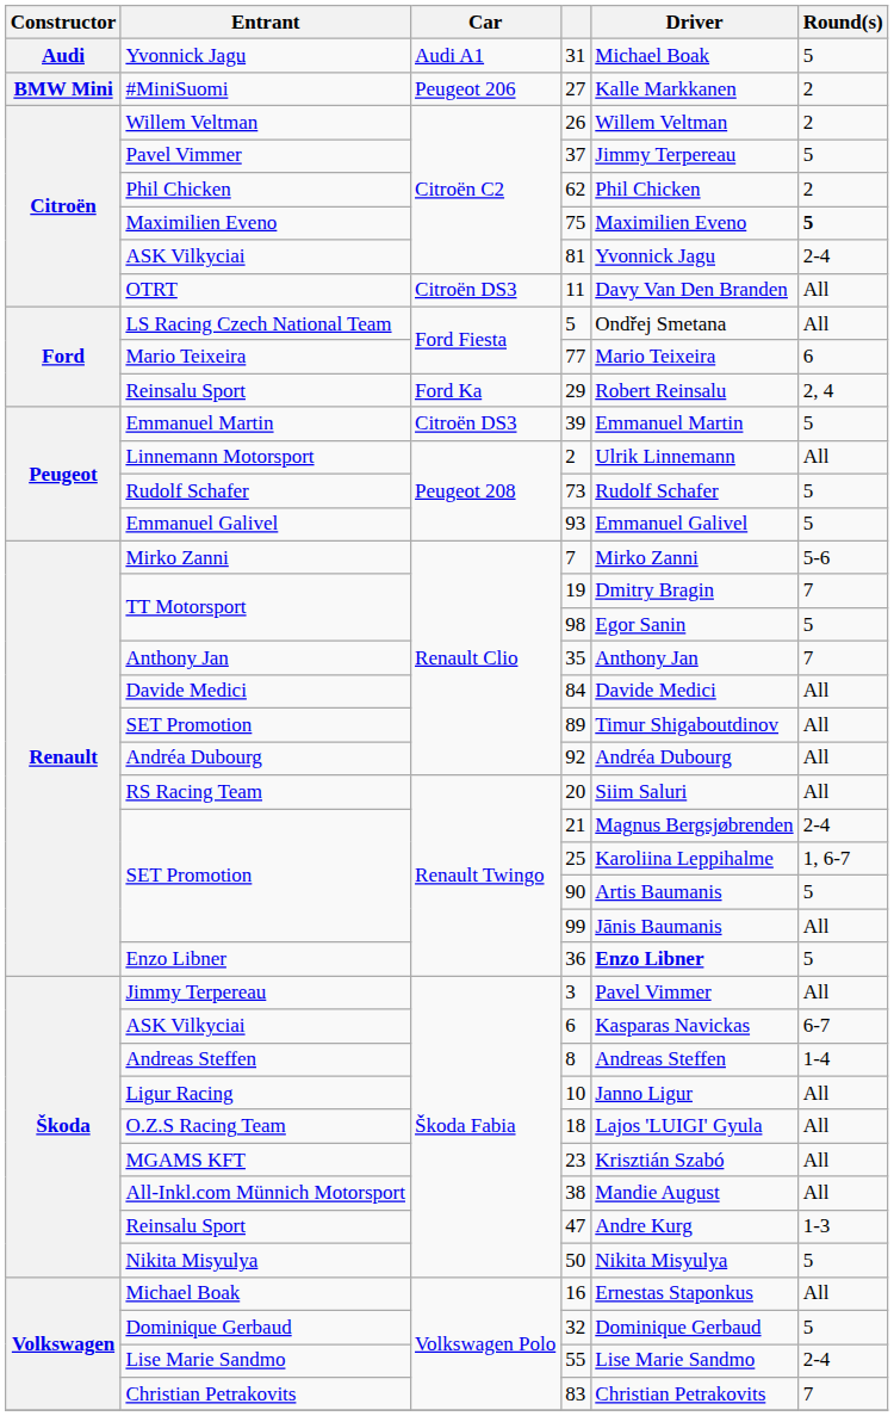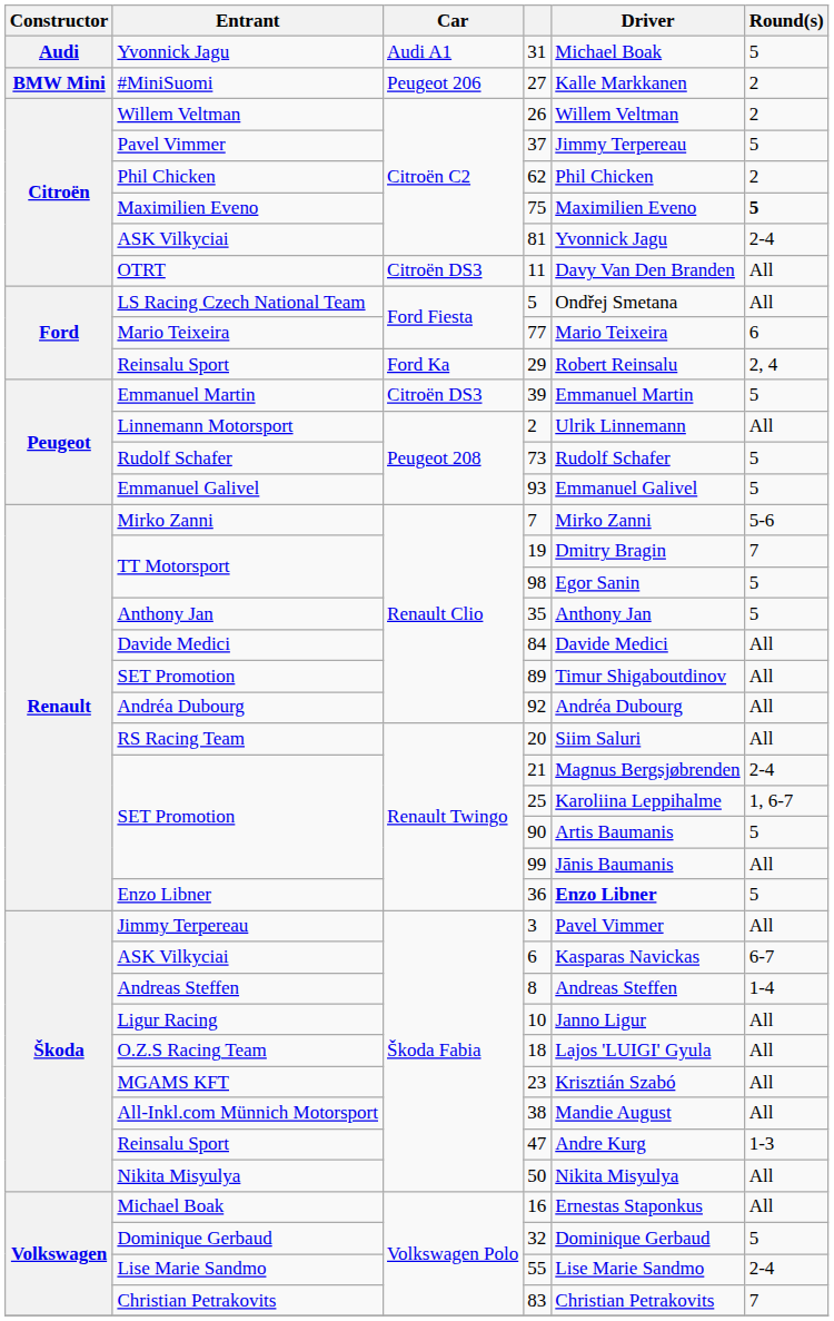 <table class="wikitable" style="font-size: 85%">
 <tr>
 <th>Constructor</th>
 <th>Entrant</th>
 <th>Car</th>
 <th></th>
 <th>Driver</th>
 <th>Round(s)</th>
 </tr>
 <tr>
 <th><a href='#'>Audi</a></th>
 <td> <a href='#'>Yvonnick Jagu</a></td>
 <td><a href='#'>Audi A1</a></td>
 <td>31</td>
 <td> <a href='#'>Michael Boak</a></td>
 <td>5</td>
 </tr>
 <tr>
 <th><a href='#'>BMW Mini</a></th>
 <td> <a href='#'>#MiniSuomi</a></td>
 <td><a href='#'>Peugeot 206</a></td>
 <td>27</td>
 <td> <a href='#'>Kalle Markkanen</a></td>
 <td>2</td>
 </tr>
 <tr>
 <th rowspan=6><a href='#'>Citroën</a></th>
 <td> <a href='#'>Willem Veltman</a></td>
 <td rowspan=5><a href='#'>Citroën C2</a></td>
 <td>26</td>
 <td> <a href='#'>Willem Veltman</a></td>
 <td>2</td>
 </tr>
 <tr>
 <td> <a href='#'>Pavel Vimmer</a></td>
 <td>37</td>
 <td> <a href='#'>Jimmy Terpereau</a></td>
 <td>5</td>
 </tr>
 <tr>
 <td> <a href='#'>Phil Chicken</a></td>
 <td>62</td>
 <td> <a href='#'>Phil Chicken</a></td>
 <td>2</td>
 </tr>
 <tr>
 <td> <a href='#'>Maximilien Eveno</a></td>
 <td>75</td>
 <td> <a href='#'>Maximilien Eveno</a></td>
 <td><strong>5</strong></td>
 </tr>
 <tr>
 <td> <a href='#'>ASK Vilkyciai</a></td>
 <td>81</td>
 <td> <a href='#'>Yvonnick Jagu</a></td>
 <td>2-4</td>
 </tr>
 <tr>
 <td> <a href='#'>OTRT</a></td>
 <td><a href='#'>Citroën DS3</a></td>
 <td>11</td>
 <td> <a href='#'>Davy Van Den Branden</a></td>
 <td>All</td>
 </tr>
 <tr>
 <th rowspan=3><a href='#'>Ford</a></th>
 <td> <a href='#'>LS Racing Czech National Team</a></td>
 <td rowspan=2><a href='#'>Ford Fiesta</a></td>
 <td>5</td>
 <td> Ondřej Smetana</td>
 <td>All</td>
 </tr>
 <tr>
 <td> <a href='#'>Mario Teixeira</a></td>
 <td>77</td>
 <td> <a href='#'>Mario Teixeira</a></td>
 <td>6</td>
 </tr>
 <tr>
 <td> <a href='#'>Reinsalu Sport</a></td>
 <td><a href='#'>Ford Ka</a></td>
 <td>29</td>
 <td> <a href='#'>Robert Reinsalu</a></td>
 <td>2, 4</td>
 </tr>
 <tr>
 <th rowspan=4><a href='#'>Peugeot</a></th>
 <td> <a href='#'>Emmanuel Martin</a></td>
 <td><a href='#'>Citroën DS3</a></td>
 <td>39</td>
 <td> <a href='#'>Emmanuel Martin</a></td>
 <td>5</td>
 </tr>
 <tr>
 <td> <a href='#'>Linnemann Motorsport</a></td>
 <td rowspan=3><a href='#'>Peugeot 208</a></td>
 <td>2</td>
 <td> <a href='#'>Ulrik Linnemann</a></td>
 <td>All</td>
 </tr>
 <tr>
 <td> <a href='#'>Rudolf Schafer</a></td>
 <td>73</td>
 <td> <a href='#'>Rudolf Schafer</a></td>
 <td>5</td>
 </tr>
 <tr>
 <td> <a href='#'>Emmanuel Galivel</a></td>
 <td>93</td>
 <td> <a href='#'>Emmanuel Galivel</a></td>
 <td>5</td>
 </tr>
 <tr>
 <th rowspan=13><a href='#'>Renault</a></th>
 <td> <a href='#'>Mirko Zanni</a></td>
 <td rowspan=7><a href='#'>Renault Clio</a></td>
 <td>7</td>
 <td> <a href='#'>Mirko Zanni</a></td>
 <td>5-6</td>
 </tr>
 <tr>
 <td rowspan=2> <a href='#'>TT Motorsport</a></td>
 <td>19</td>
 <td> <a href='#'>Dmitry Bragin</a></td>
 <td>7</td>
 </tr>
 <tr>
 <td>98</td>
 <td> <a href='#'>Egor Sanin</a></td>
 <td>5</td>
 </tr>
 <tr>
 <td> <a href='#'>Anthony Jan</a></td>
 <td>35</td>
 <td> <a href='#'>Anthony Jan</a></td>
-<td>7</td>
+<td>5</td>
 </tr>
 <tr>
 <td> <a href='#'>Davide Medici</a></td>
 <td>84</td>
 <td> <a href='#'>Davide Medici</a></td>
 <td>All</td>
 </tr>
 <tr>
 <td> <a href='#'>SET Promotion</a></td>
 <td>89</td>
 <td> <a href='#'>Timur Shigaboutdinov</a></td>
 <td>All</td>
 </tr>
 <tr>
 <td> <a href='#'>Andréa Dubourg</a></td>
 <td>92</td>
 <td> <a href='#'>Andréa Dubourg</a></td>
 <td>All</td>
 </tr>
 <tr>
 <td> <a href='#'>RS Racing Team</a></td>
 <td rowspan=6><a href='#'>Renault Twingo</a></td>
 <td>20</td>
 <td> <a href='#'>Siim Saluri</a></td>
 <td>All</td>
 </tr>
 <tr>
 <td rowspan=4> <a href='#'>SET Promotion</a></td>
 <td>21</td>
 <td> <a href='#'>Magnus Bergsjøbrenden</a></td>
 <td>2-4</td>
 </tr>
 <tr>
 <td>25</td>
 <td> <a href='#'>Karoliina Leppihalme</a></td>
 <td>1, 6-7</td>
 </tr>
 <tr>
 <td>90</td>
 <td> <a href='#'>Artis Baumanis</a></td>
 <td>5</td>
 </tr>
 <tr>
 <td>99</td>
 <td> <a href='#'>Jānis Baumanis</a></td>
 <td>All</td>
 </tr>
 <tr>
 <td> <a href='#'>Enzo Libner</a></td>
 <td>36</td>
 <td><strong> <a href='#'>Enzo Libner</a></strong></td>
 <td>5</td>
 </tr>
 <tr>
 <th rowspan=9><a href='#'>Škoda</a></th>
 <td> <a href='#'>Jimmy Terpereau</a></td>
 <td rowspan=9><a href='#'>Škoda Fabia</a></td>
 <td>3</td>
 <td> <a href='#'>Pavel Vimmer</a></td>
 <td>All</td>
 </tr>
 <tr>
 <td> <a href='#'>ASK Vilkyciai</a></td>
 <td>6</td>
 <td> <a href='#'>Kasparas Navickas</a></td>
 <td>6-7</td>
 </tr>
 <tr>
 <td> <a href='#'>Andreas Steffen</a></td>
 <td>8</td>
 <td> <a href='#'>Andreas Steffen</a></td>
 <td>1-4</td>
 </tr>
 <tr>
 <td> <a href='#'>Ligur Racing</a></td>
 <td>10</td>
 <td> <a href='#'>Janno Ligur</a></td>
 <td>All</td>
 </tr>
 <tr>
 <td> <a href='#'>O.Z.S Racing Team</a></td>
 <td>18</td>
 <td> <a href='#'>Lajos 'LUIGI' Gyula</a></td>
 <td>All</td>
 </tr>
 <tr>
 <td> <a href='#'>MGAMS KFT</a></td>
 <td>23</td>
 <td> <a href='#'>Krisztián Szabó</a></td>
 <td>All</td>
 </tr>
 <tr>
 <td> <a href='#'>All-Inkl.com Münnich Motorsport</a></td>
 <td>38</td>
 <td> <a href='#'>Mandie August</a></td>
 <td>All</td>
 </tr>
 <tr>
 <td> <a href='#'>Reinsalu Sport</a></td>
 <td>47</td>
 <td> <a href='#'>Andre Kurg</a></td>
 <td>1-3</td>
 </tr>
 <tr>
 <td> <a href='#'>Nikita Misyulya</a></td>
 <td>50</td>
 <td> <a href='#'>Nikita Misyulya</a></td>
-<td>5</td>
+<td>All</td>
 </tr>
 <tr>
 <th rowspan=4><a href='#'>Volkswagen</a></th>
 <td> <a href='#'>Michael Boak</a></td>
 <td rowspan=4><a href='#'>Volkswagen Polo</a></td>
 <td>16</td>
 <td> <a href='#'>Ernestas Staponkus</a></td>
 <td>All</td>
 </tr>
 <tr>
 <td> <a href='#'>Dominique Gerbaud</a></td>
 <td>32</td>
 <td> <a href='#'>Dominique Gerbaud</a></td>
 <td>5</td>
 </tr>
 <tr>
 <td> <a href='#'>Lise Marie Sandmo</a></td>
 <td>55</td>
 <td> <a href='#'>Lise Marie Sandmo</a></td>
 <td>2-4</td>
 </tr>
 <tr>
 <td> <a href='#'>Christian Petrakovits</a></td>
 <td>83</td>
 <td> <a href='#'>Christian Petrakovits</a></td>
 <td>7</td>
 </tr>
 <tr>
 </tr>
 </table>
